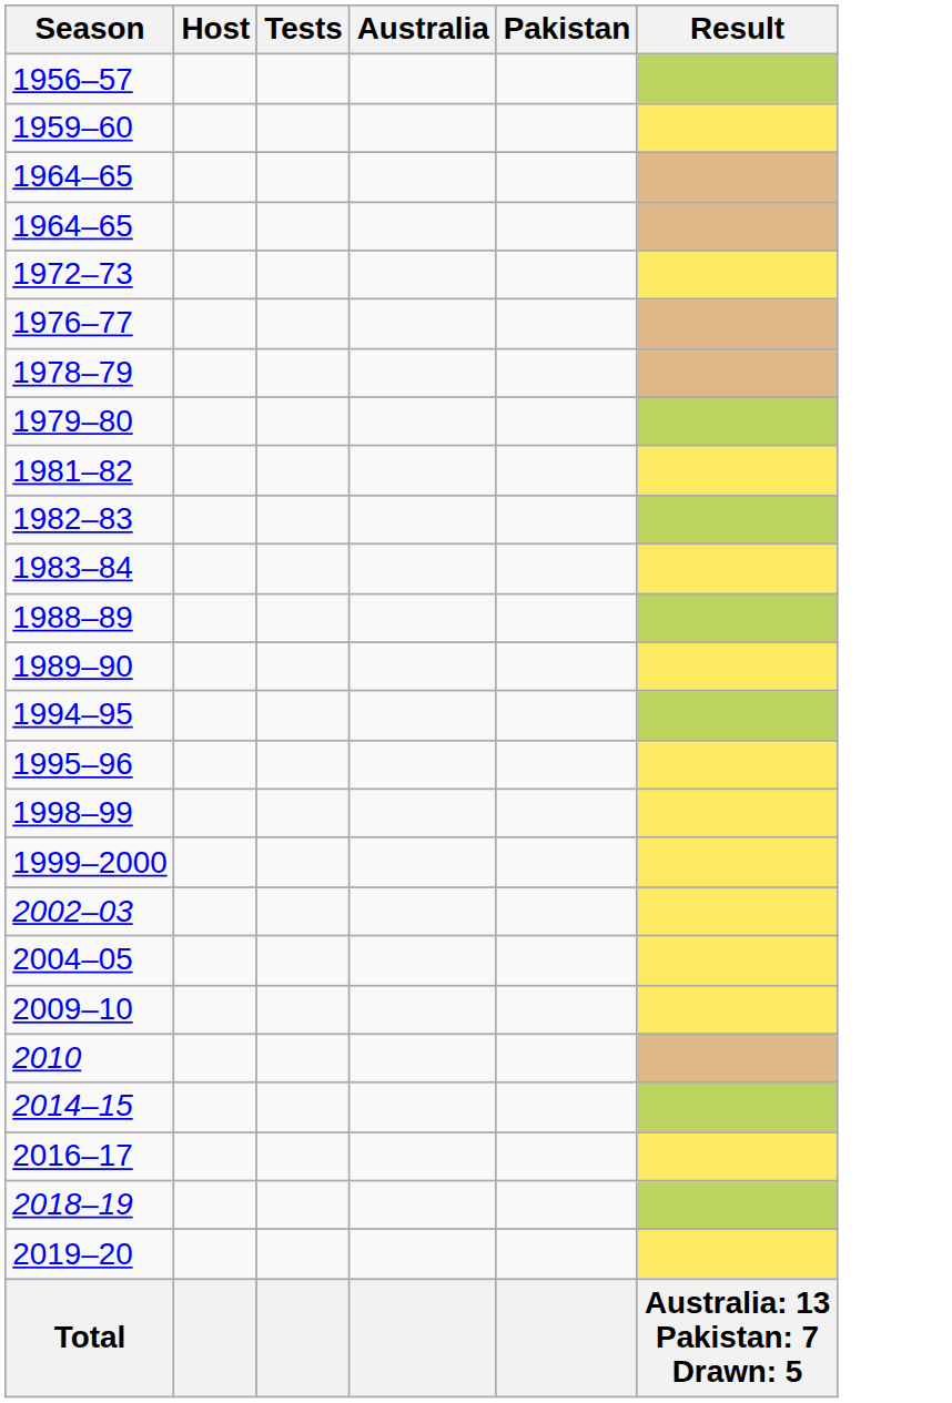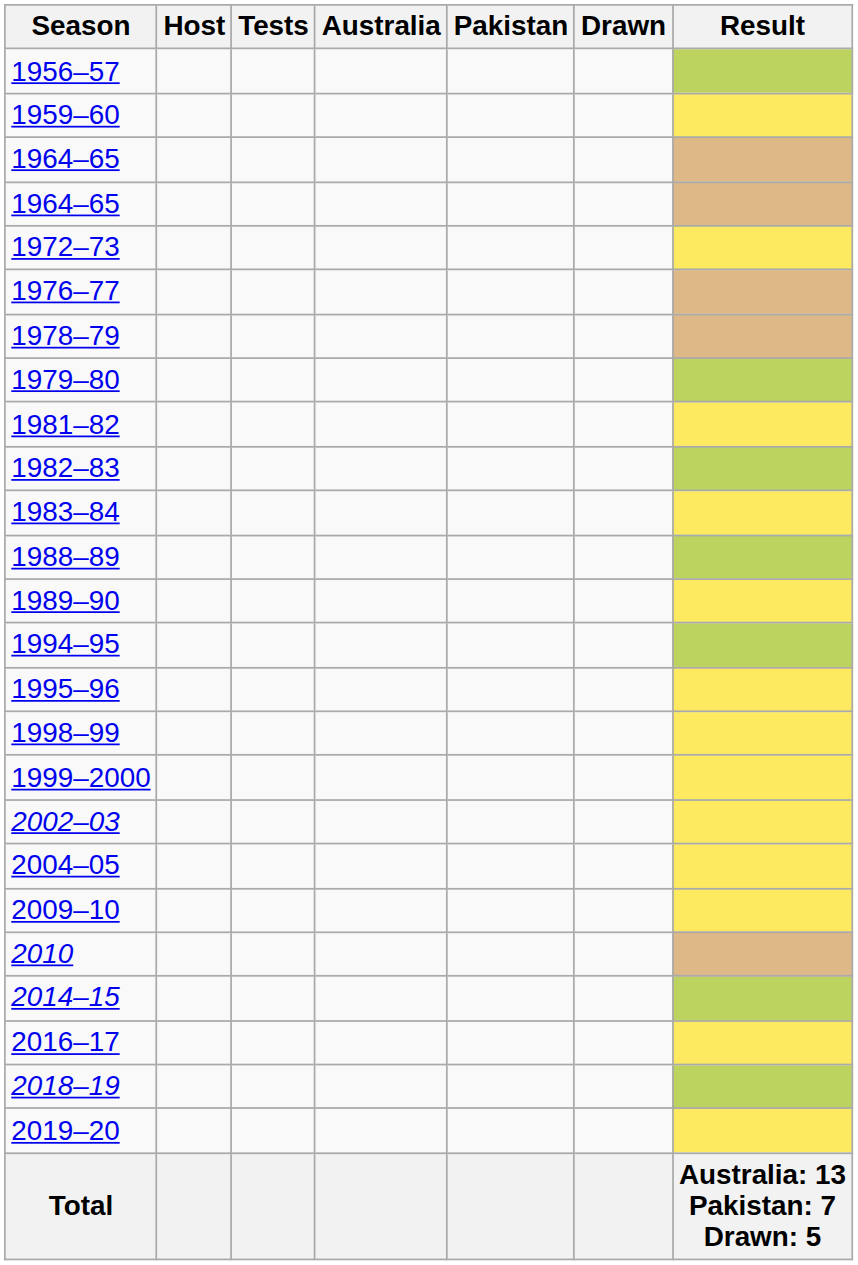 <table class="wikitable unsortable">
 <tr>
 <th scope="col">Season</th>
 <th scope="col">Host</th>
 <th scope="col">Tests</th>
 <th scope="col">Australia</th>
 <th scope="col">Pakistan</th>
+<th scope="col">Drawn</th>
 <th scope="col" class="unsortable">Result</th>
 </tr>
 <tr>
 <td><a href='#'>1956–57</a></td>
+<td></td>
 <td></td>
 <td></td>
 <td></td>
 <td></td>
 <td bgcolor="#bcd35f"></td>
 </tr>
 <tr>
 <td><a href='#'>1959–60</a></td>
 <td></td>
 <td></td>
 <td></td>
 <td></td>
+<td></td>
 <td bgcolor="#fdea60"></td>
 </tr>
 <tr>
 <td><a href='#'>1964–65</a></td>
+<td></td>
 <td></td>
 <td></td>
 <td></td>
 <td></td>
 <td bgcolor="#deb887"></td>
 </tr>
 <tr>
 <td><a href='#'>1964–65</a></td>
 <td></td>
 <td></td>
 <td></td>
 <td></td>
+<td></td>
 <td bgcolor="#deb887"></td>
 </tr>
 <tr>
 <td><a href='#'>1972–73</a></td>
+<td></td>
 <td></td>
 <td></td>
 <td></td>
 <td></td>
 <td bgcolor="#fdea60"></td>
 </tr>
 <tr>
 <td><a href='#'>1976–77</a></td>
 <td></td>
 <td></td>
 <td></td>
 <td></td>
+<td></td>
 <td bgcolor="#deb887"></td>
 </tr>
 <tr>
 <td><a href='#'>1978–79</a></td>
+<td></td>
 <td></td>
 <td></td>
 <td></td>
 <td></td>
 <td bgcolor="#deb887"></td>
 </tr>
 <tr>
 <td><a href='#'>1979–80</a></td>
 <td></td>
 <td></td>
 <td></td>
 <td></td>
+<td></td>
 <td bgcolor="#bcd35f"></td>
 </tr>
 <tr>
 <td><a href='#'>1981–82</a></td>
+<td></td>
 <td></td>
 <td></td>
 <td></td>
 <td></td>
 <td bgcolor="#fdea60"></td>
 </tr>
 <tr>
 <td><a href='#'>1982–83</a></td>
 <td></td>
 <td></td>
 <td></td>
 <td></td>
+<td></td>
 <td bgcolor="#bcd35f"></td>
 </tr>
 <tr>
 <td><a href='#'>1983–84</a></td>
+<td></td>
 <td></td>
 <td></td>
 <td></td>
 <td></td>
 <td bgcolor="#fdea60"></td>
 </tr>
 <tr>
 <td><a href='#'>1988–89</a></td>
 <td></td>
 <td></td>
 <td></td>
 <td></td>
+<td></td>
 <td bgcolor="#bcd35f"></td>
 </tr>
 <tr>
 <td><a href='#'>1989–90</a></td>
+<td></td>
 <td></td>
 <td></td>
 <td></td>
 <td></td>
 <td bgcolor="#fdea60"></td>
 </tr>
 <tr>
 <td><a href='#'>1994–95</a></td>
 <td></td>
 <td></td>
 <td></td>
 <td></td>
+<td></td>
 <td bgcolor="#bcd35f"></td>
 </tr>
 <tr>
 <td><a href='#'>1995–96</a></td>
+<td></td>
 <td></td>
 <td></td>
 <td></td>
 <td></td>
 <td bgcolor="#fdea60"></td>
 </tr>
 <tr>
 <td><a href='#'>1998–99</a></td>
 <td></td>
 <td></td>
 <td></td>
 <td></td>
+<td></td>
 <td bgcolor="#fdea60"></td>
 </tr>
 <tr>
 <td><a href='#'>1999–2000</a></td>
+<td></td>
 <td></td>
 <td></td>
 <td></td>
 <td></td>
 <td bgcolor="#fdea60"></td>
 </tr>
 <tr>
 <td><em><a href='#'>2002–03</a></em></td>
 <td></td>
 <td></td>
 <td></td>
 <td></td>
+<td></td>
 <td bgcolor="#fdea60"></td>
 </tr>
 <tr>
 <td><a href='#'>2004–05</a></td>
+<td></td>
 <td></td>
 <td></td>
 <td></td>
 <td></td>
 <td bgcolor="#fdea60"></td>
 </tr>
 <tr>
 <td><a href='#'>2009–10</a></td>
 <td></td>
 <td></td>
 <td></td>
 <td></td>
+<td></td>
 <td bgcolor="#fdea60"></td>
 </tr>
 <tr>
 <td><em><a href='#'>2010</a></em></td>
+<td></td>
 <td></td>
 <td></td>
 <td></td>
 <td></td>
 <td bgcolor="#deb887"></td>
 </tr>
 <tr>
 <td><em><a href='#'>2014–15</a></em></td>
 <td></td>
 <td></td>
 <td></td>
 <td></td>
+<td></td>
 <td bgcolor="#bcd35f"></td>
 </tr>
 <tr>
 <td><a href='#'>2016–17</a></td>
+<td></td>
 <td></td>
 <td></td>
 <td></td>
 <td></td>
 <td bgcolor="#fdea60"></td>
 </tr>
 <tr>
 <td><em><a href='#'>2018–19</a></em></td>
 <td></td>
 <td></td>
 <td></td>
 <td></td>
+<td></td>
 <td bgcolor="#bcd35f"></td>
 </tr>
 <tr>
 <td><a href='#'>2019–20</a></td>
+<td></td>
 <td></td>
 <td></td>
 <td></td>
 <td></td>
 <td bgcolor="#fdea60"></td>
 </tr>
 <tr>
 <th>Total</th>
 <th></th>
 <th></th>
 <th></th>
 <th></th>
+<th></th>
 <th>Australia: 13<br> Pakistan: 7<br> Drawn: 5</th>
 </tr>
 </table>
